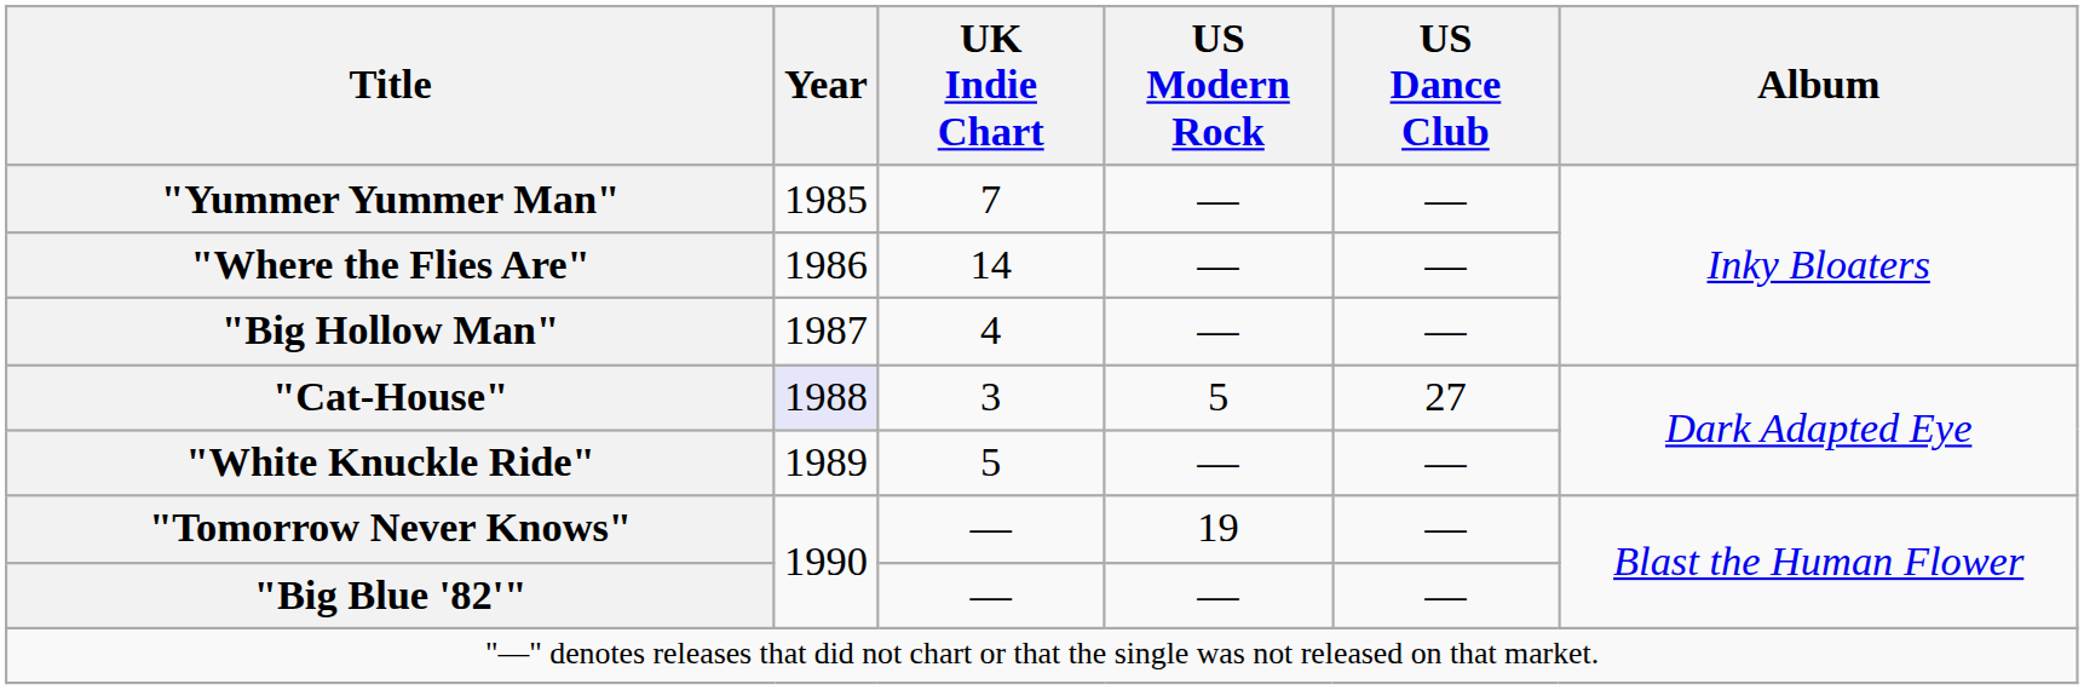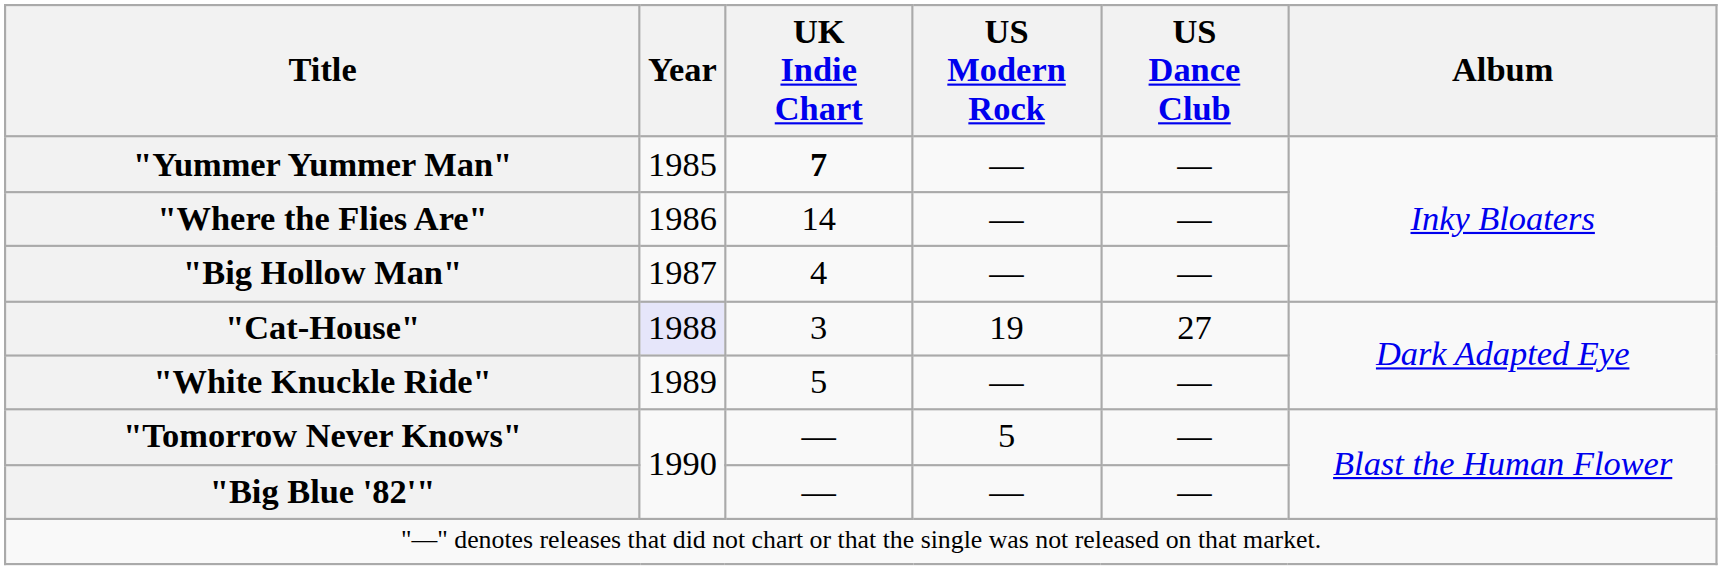 <table class="wikitable plainrowheaders" style="text-align:center;">
 <tr>
 <th scope="col" rowspan="1" style="width:18em;">Title</th>
 <th scope="col" rowspan="1" style="width:1em;">Year</th>
 <th scope="col" colspan="1" style="width:5em;">UK<br><a href='#'>Indie Chart</a><br></th>
 <th scope="col" colspan="1" style="width:5em;">US<br><a href='#'>Modern Rock</a><br></th>
 <th scope="col" colspan="1" style="width:5em;">US<br><a href='#'>Dance Club</a><br></th>
 <th scope="col" rowspan="1" style="width:12em;">Album</th>
 </tr>
 <tr>
 <th scope="row">"Yummer Yummer Man"</th>
 <td>1985</td>
-<td>7</td>
+<td><strong>7</strong></td>
 <td>—</td>
 <td>—</td>
 <td rowspan="3"><em><a href='#'>Inky Bloaters</a></em></td>
 </tr>
 <tr>
 <th scope="row">"Where the Flies Are"</th>
 <td>1986</td>
 <td>14</td>
 <td>—</td>
 <td>—</td>
 </tr>
 <tr>
 <th scope="row">"Big Hollow Man"</th>
 <td>1987</td>
 <td>4</td>
 <td>—</td>
 <td>—</td>
 </tr>
 <tr>
 <th scope="row">"Cat-House"</th>
 <td style="background: lavender;">1988</td>
 <td>3</td>
-<td>5</td>
+<td>19</td>
 <td>27</td>
 <td rowspan="2"><em><a href='#'>Dark Adapted Eye</a></em></td>
 </tr>
 <tr>
 <th scope="row">"White Knuckle Ride"</th>
 <td>1989</td>
 <td>5</td>
 <td>—</td>
 <td>—</td>
 </tr>
 <tr>
 <th scope="row">"Tomorrow Never Knows"</th>
 <td rowspan="2">1990</td>
 <td>—</td>
-<td>19</td>
+<td>5</td>
 <td>—</td>
 <td rowspan="2"><em><a href='#'>Blast the Human Flower</a></em></td>
 </tr>
 <tr>
 <th scope="row">"Big Blue '82'"</th>
 <td>—</td>
 <td>—</td>
 <td>—</td>
 </tr>
 <tr>
 <td colspan="6" style="font-size:9pt">"—" denotes releases that did not chart or that the single was not released on that market.</td>
 </tr>
 </table>
